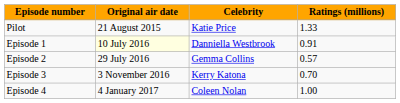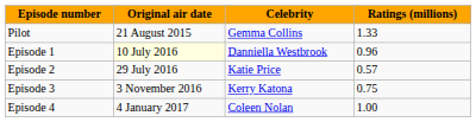 <table class="wikitable plainrowheaders" style="width:50%;">
 <tr>
 <th style="background:orange;">Episode number</th>
 <th style="background:orange;">Original air date</th>
 <th style="background:orange;">Celebrity</th>
 <th style="background:orange;">Ratings (millions)</th>
 </tr>
 <tr>
 <td>Pilot</td>
 <td>21 August 2015</td>
-<td><a href='#'>Katie Price</a></td>
+<td><a href='#'>Gemma Collins</a></td>
 <td>1.33</td>
 </tr>
 <tr>
 <td>Episode 1</td>
 <td style="background: lightyellow;">10 July 2016</td>
 <td><a href='#'>Danniella Westbrook</a></td>
-<td>0.91</td>
+<td>0.96</td>
 </tr>
 <tr>
 <td>Episode 2</td>
 <td>29 July 2016</td>
-<td><a href='#'>Gemma Collins</a></td>
+<td><a href='#'>Katie Price</a></td>
 <td>0.57</td>
 </tr>
 <tr>
 <td>Episode 3</td>
 <td>3 November 2016</td>
 <td><a href='#'>Kerry Katona</a></td>
-<td>0.70</td>
+<td>0.75</td>
 </tr>
 <tr>
 <td>Episode 4</td>
 <td>4 January 2017</td>
 <td><a href='#'>Coleen Nolan</a></td>
 <td>1.00</td>
 </tr>
 </table>
